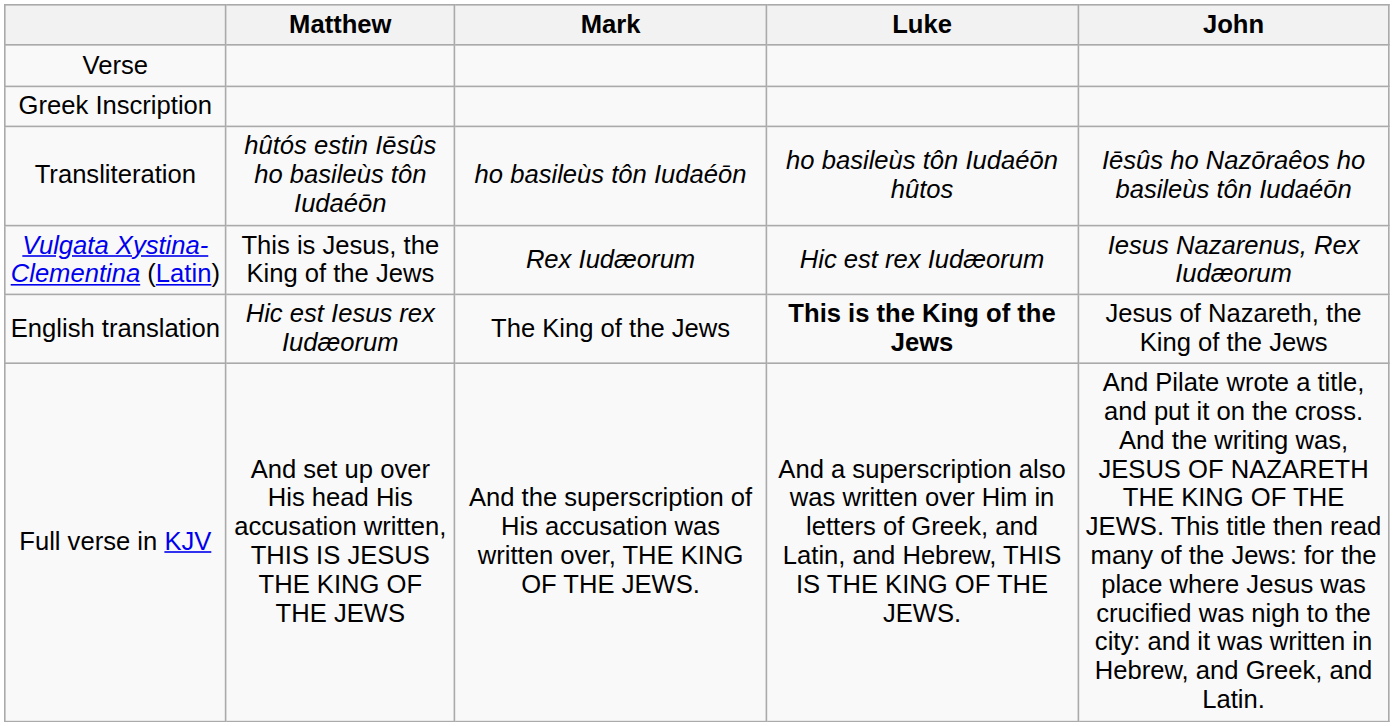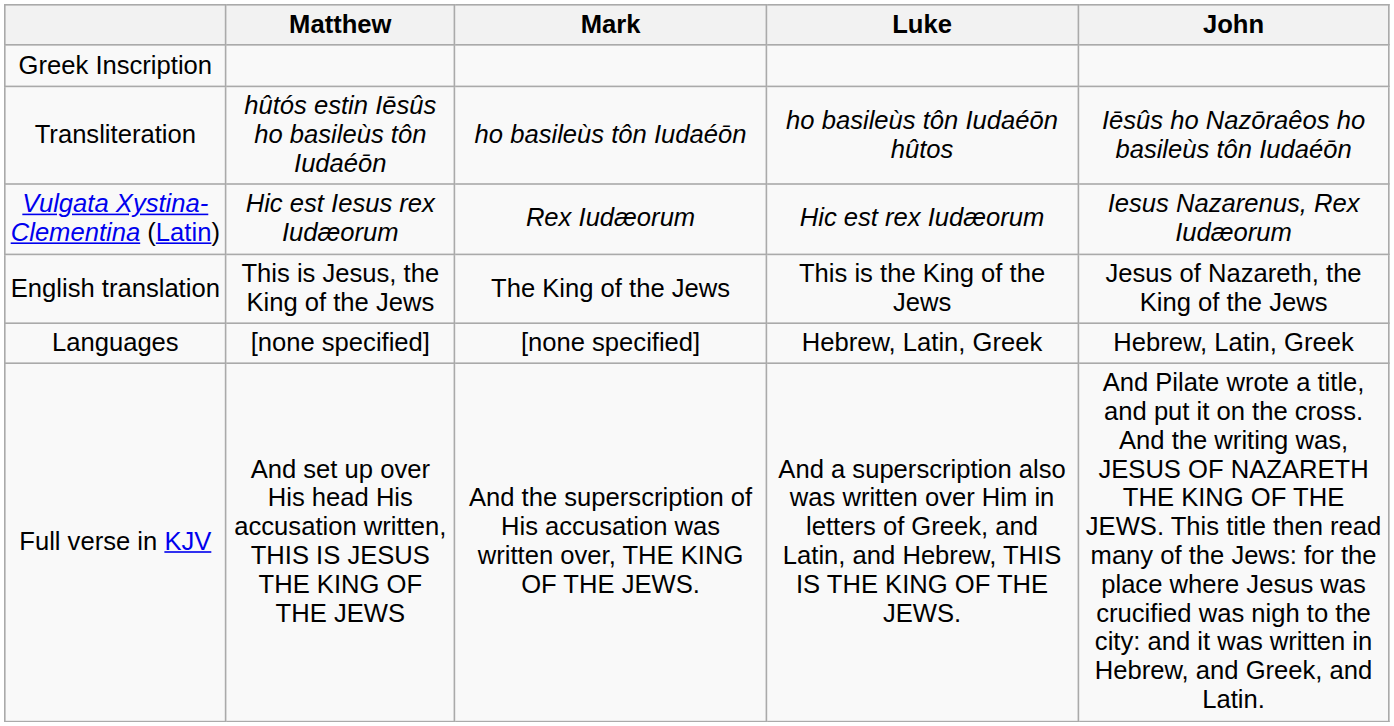 <table class="wikitable" style="width:98%;cellspacing=0;cellpadding=5;">
 <tr align=center bgcolor=#efefef>
 <th style="width:10%;"></th>
 <th style="width:22.5;">Matthew</th>
 <th style="width:22.5%;">Mark</th>
 <th style="width:22.5%;">Luke</th>
 <th style="width:22.5%;">John</th>
-</tr>
-<tr align=center>
-<td style="text-align:centre;">Verse</td>
-<td></td>
-<td></td>
-<td></td>
-<td></td>
 </tr>
 <tr align=center>
 <td style="text-align:centre;">Greek Inscription</td>
 <td></td>
 <td></td>
 <td></td>
 <td></td>
 </tr>
 <tr align=center>
 <td style="text-align:centre;">Transliteration</td>
 <td><em>hûtós estin Iēsûs ho basileùs tôn Iudaéōn</em></td>
 <td><em>ho basileùs tôn Iudaéōn</em></td>
 <td><em>ho basileùs tôn Iudaéōn hûtos</em></td>
 <td><em>Iēsûs ho Nazōraêos ho basileùs tôn Iudaéōn</em></td>
 </tr>
 <tr align=center>
 <td style="text-align:centre;"><em><a href='#'>Vulgata Xystina-Clementina</a></em> (<a href='#'>Latin</a>)</td>
-<td>This is Jesus, the King of the Jews</td>
+<td><em>Hic est Iesus rex Iudæorum</em></td>
 <td><em>Rex Iudæorum</em></td>
 <td><em>Hic est rex Iudæorum</em></td>
 <td><em>Iesus Nazarenus, Rex Iudæorum</em></td>
 </tr>
 <tr align=center>
 <td style="text-align:centre;white-space:nowrap;">English translation</td>
-<td><em>Hic est Iesus rex Iudæorum</em></td>
+<td>This is Jesus, the King of the Jews</td>
 <td>The King of the Jews</td>
-<td><strong>This is the King of the Jews</strong></td>
+<td>This is the King of the Jews</td>
 <td>Jesus of Nazareth, the King of the Jews</td>
+</tr>
+<tr align=center>
+<td style="text-align:centre;">Languages</td>
+<td>[none specified]</td>
+<td>[none specified]</td>
+<td>Hebrew, Latin, Greek</td>
+<td>Hebrew, Latin, Greek</td>
 </tr>
 <tr align=center>
 <td style="text-align:centre;">Full verse in <a href='#'>KJV</a></td>
 <td>And set up over His head His accusation written, THIS IS JESUS THE KING OF THE JEWS</td>
 <td>And the superscription of His accusation was written over, THE KING OF THE JEWS.</td>
 <td>And a superscription also was written over Him in letters of Greek, and Latin, and Hebrew, THIS IS THE KING OF THE JEWS.</td>
 <td>And Pilate wrote a title, and put it on the cross. And the writing was, JESUS OF NAZARETH THE KING OF THE JEWS. This title then read many of the Jews: for the place where Jesus was crucified was nigh to the city: and it was written in Hebrew, and Greek, and Latin.</td>
 </tr>
 </table>
